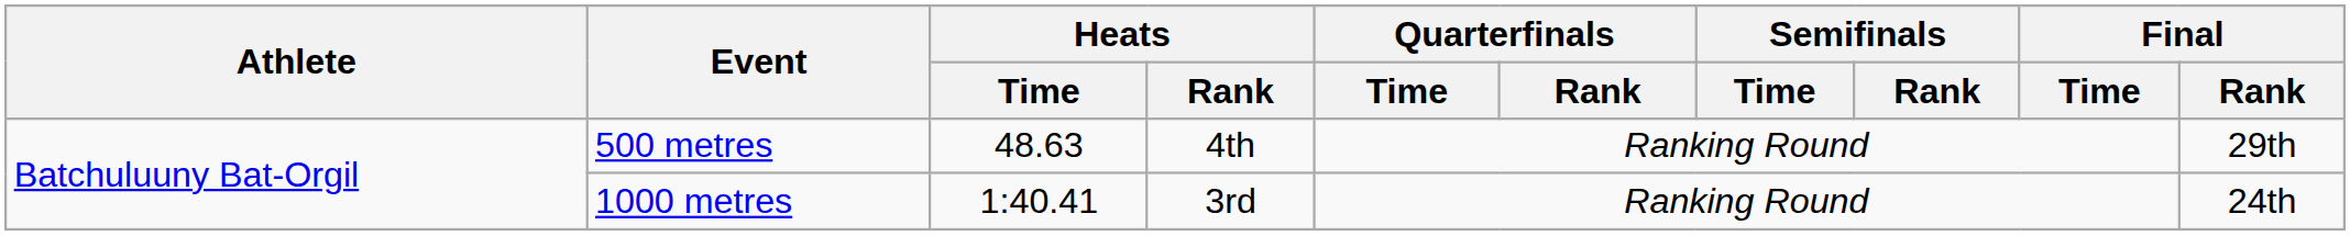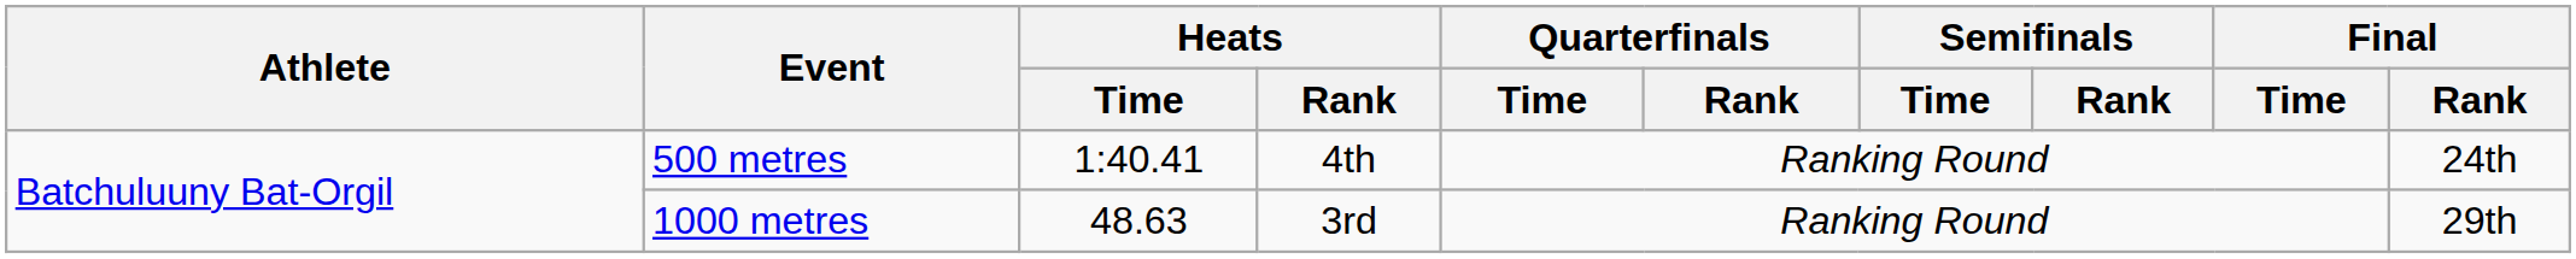 <table class="wikitable" style="font-size:90%; text-align:center; width:60%">
 <tr>
 <th rowspan="2">Athlete</th>
 <th rowspan="2">Event</th>
 <th colspan="2">Heats</th>
 <th colspan="2">Quarterfinals</th>
 <th colspan="2">Semifinals</th>
 <th colspan="2">Final</th>
 </tr>
 <tr>
 <th>Time</th>
 <th>Rank</th>
 <th>Time</th>
 <th>Rank</th>
 <th>Time</th>
 <th>Rank</th>
 <th>Time</th>
 <th>Rank</th>
 </tr>
 <tr>
 <td align=left rowspan=2><a href='#'>Batchuluuny Bat-Orgil</a></td>
 <td align=left><a href='#'>500 metres</a></td>
+<td>1:40.41</td>
+<td>4th</td>
+<td colspan=5><em>Ranking Round</em></td>
+<td>24th</td>
+</tr>
+<tr>
+<td align=left><a href='#'>1000 metres</a></td>
 <td>48.63</td>
-<td>4th</td>
+<td>3rd</td>
 <td colspan=5><em>Ranking Round</em></td>
 <td>29th</td>
 </tr>
-<tr>
-<td align=left><a href='#'>1000 metres</a></td>
-<td>1:40.41</td>
-<td>3rd</td>
-<td colspan=5><em>Ranking Round</em></td>
-<td>24th</td>
-</tr>
 </table>
